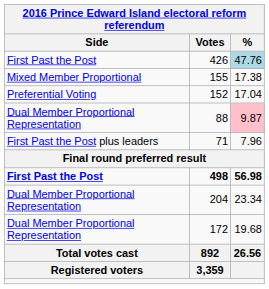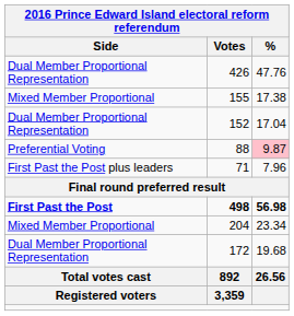 <table class="wikitable" style="font-size: 95%; clear:both">
 <tr style="background-color:#E9E9E9">
 <th colspan=4><a href='#'>2016 Prince Edward Island electoral reform referendum</a></th>
 </tr>
 <tr style="background-color:#E9E9E9">
 <th style="width: 250px">Side</th>
 <th style="width: 50px">Votes</th>
 <th style="width: 40px">%</th>
 </tr>
 <tr>
-<td><a href='#'>First Past the Post</a></td>
+<td><a href='#'>Dual Member Proportional Representation</a></td>
 <td align="right">426</td>
-<td align="right" style="background: lightblue;">47.76</td>
+<td align="right">47.76</td>
 </tr>
 <tr>
 <td><a href='#'>Mixed Member Proportional</a></td>
 <td align="right">155</td>
 <td align="right">17.38</td>
 </tr>
 <tr>
-<td><a href='#'>Preferential Voting</a></td>
+<td><a href='#'>Dual Member Proportional Representation</a></td>
 <td align="right">152</td>
 <td align="right">17.04</td>
 </tr>
 <tr>
-<td><a href='#'>Dual Member Proportional Representation</a></td>
+<td><a href='#'>Preferential Voting</a></td>
 <td align="right">88</td>
 <td align="right" style="background: pink;">9.87</td>
 </tr>
 <tr>
 <td><a href='#'>First Past the Post</a> plus leaders</td>
 <td align="right">71</td>
 <td align="right">7.96</td>
 </tr>
 <tr style="background-color:#E9E9E9">
 <th colspan=4 align="left">Final round preferred result</th>
 </tr>
 <tr>
 <td><strong><a href='#'>First Past the Post</a></strong></td>
 <td align="right"><strong>498</strong></td>
 <td align="right"><strong>56.98</strong></td>
 </tr>
 <tr>
-<td><a href='#'>Dual Member Proportional Representation</a></td>
+<td><a href='#'>Mixed Member Proportional</a></td>
 <td align="right">204</td>
 <td align="right">23.34</td>
 </tr>
 <tr>
 <td><a href='#'>Dual Member Proportional Representation</a></td>
 <td align="right">172</td>
 <td align="right">19.68</td>
 </tr>
 <tr bgcolor="white">
 <th align="center">Total votes cast</th>
 <th align="right">892</th>
 <th align="right">26.56</th>
 </tr>
 <tr bgcolor="white">
 <th align="center">Registered voters</th>
 <th align="right">3,359</th>
 <th align="right"></th>
 </tr>
 <tr>
 <td colspan=4 style="border-top:1px solid darkgray;"></td>
 </tr>
 </table>
